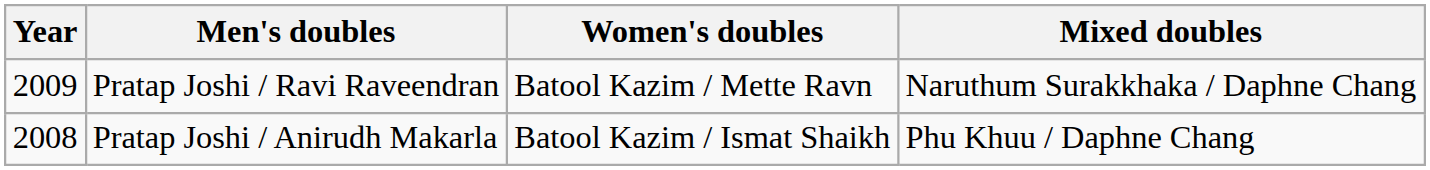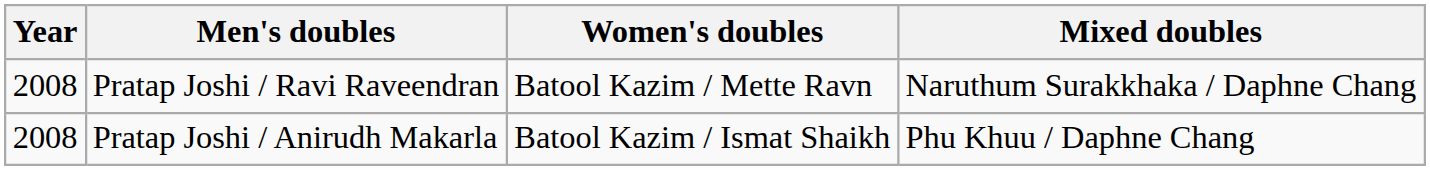 <table class=wikitable style="font-size:90%;">
 <tr>
 <th>Year</th>
 <th>Men's doubles</th>
 <th>Women's doubles</th>
 <th>Mixed doubles</th>
 </tr>
 <tr>
-<td>2009</td>
+<td>2008</td>
 <td>Pratap Joshi / Ravi Raveendran</td>
 <td>Batool Kazim / Mette Ravn</td>
 <td>Naruthum Surakkhaka / Daphne Chang</td>
 </tr>
 <tr>
 <td>2008</td>
 <td>Pratap Joshi / Anirudh Makarla</td>
 <td>Batool Kazim / Ismat Shaikh</td>
 <td>Phu Khuu / Daphne Chang</td>
 </tr>
 </table>
